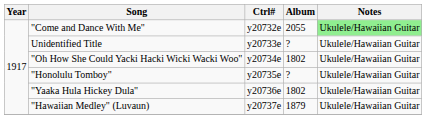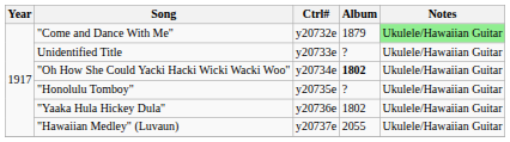 <table class="wikitable">
 <tr>
 <th>Year</th>
 <th>Song</th>
 <th>Ctrl#</th>
 <th>Album</th>
 <th>Notes</th>
 </tr>
 <tr>
 <td rowspan=6>1917</td>
 <td>"Come and Dance With Me"</td>
 <td>y20732e</td>
-<td>2055</td>
+<td>1879</td>
 <td style="background: lightgreen;">Ukulele/Hawaiian Guitar</td>
 </tr>
 <tr>
 <td>Unidentified Title</td>
 <td>y20733e</td>
 <td>?</td>
 <td>Ukulele/Hawaiian Guitar</td>
 </tr>
 <tr>
 <td>"Oh How She Could Yacki Hacki Wicki Wacki Woo"</td>
 <td>y20734e</td>
-<td>1802</td>
+<td><strong>1802</strong></td>
 <td>Ukulele/Hawaiian Guitar</td>
 </tr>
 <tr>
 <td>"Honolulu Tomboy"</td>
 <td>y20735e</td>
 <td>?</td>
 <td>Ukulele/Hawaiian Guitar</td>
 </tr>
 <tr>
 <td>"Yaaka Hula Hickey Dula"</td>
 <td>y20736e</td>
 <td>1802</td>
 <td>Ukulele/Hawaiian Guitar</td>
 </tr>
 <tr>
 <td>"Hawaiian Medley" (Luvaun)</td>
 <td>y20737e</td>
-<td>1879</td>
+<td>2055</td>
 <td>Ukulele/Hawaiian Guitar</td>
 </tr>
 <tr>
 </tr>
 </table>
